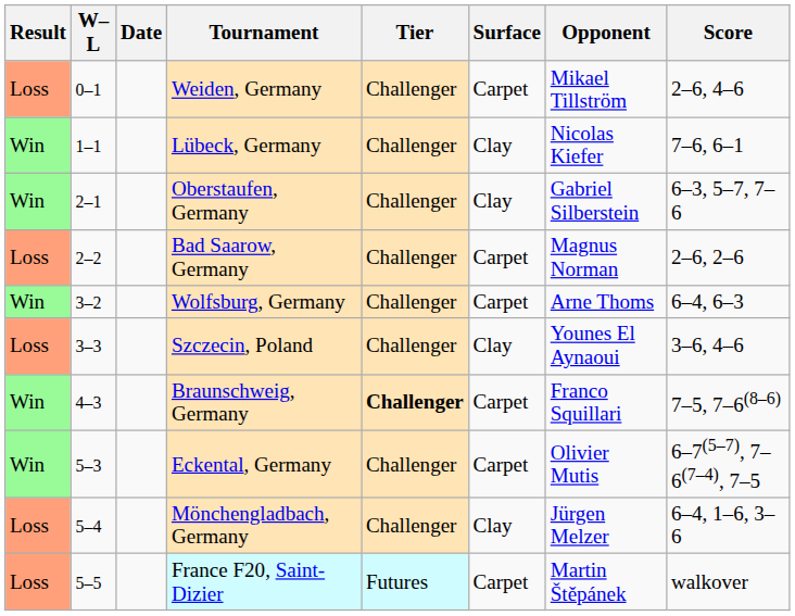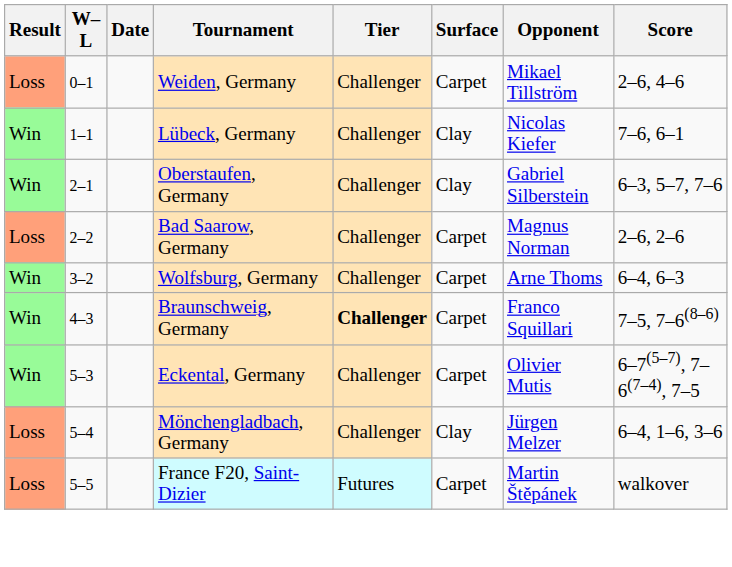 <table class="sortable wikitable">
 <tr>
 <th>Result</th>
 <th class="unsortable">W–L</th>
 <th>Date</th>
 <th>Tournament</th>
 <th>Tier</th>
 <th>Surface</th>
 <th>Opponent</th>
 <th class="unsortable">Score</th>
 </tr>
 <tr>
 <td style="background:#ffa07a;">Loss</td>
 <td><small>0–1</small></td>
 <td></td>
 <td style="background:moccasin;"><a href='#'>Weiden</a>, Germany</td>
 <td style="background:moccasin;">Challenger</td>
 <td>Carpet</td>
 <td> <a href='#'>Mikael Tillström</a></td>
 <td>2–6, 4–6</td>
 </tr>
 <tr>
 <td style="background:#98fb98;">Win</td>
 <td><small>1–1</small></td>
 <td></td>
 <td style="background:moccasin;"><a href='#'>Lübeck</a>, Germany</td>
 <td style="background:moccasin;">Challenger</td>
 <td>Clay</td>
 <td> <a href='#'>Nicolas Kiefer</a></td>
 <td>7–6, 6–1</td>
 </tr>
 <tr>
 <td style="background:#98fb98;">Win</td>
 <td><small>2–1</small></td>
 <td></td>
 <td style="background:moccasin;"><a href='#'>Oberstaufen</a>, Germany</td>
 <td style="background:moccasin;">Challenger</td>
 <td>Clay</td>
 <td> <a href='#'>Gabriel Silberstein</a></td>
 <td>6–3, 5–7, 7–6</td>
 </tr>
 <tr>
 <td style="background:#ffa07a;">Loss</td>
 <td><small>2–2</small></td>
 <td></td>
 <td style="background:moccasin;"><a href='#'>Bad Saarow</a>, Germany</td>
 <td style="background:moccasin;">Challenger</td>
 <td>Carpet</td>
 <td> <a href='#'>Magnus Norman</a></td>
 <td>2–6, 2–6</td>
 </tr>
 <tr>
 <td style="background:#98fb98;">Win</td>
 <td><small>3–2</small></td>
 <td></td>
 <td style="background:moccasin;"><a href='#'>Wolfsburg</a>, Germany</td>
 <td style="background:moccasin;">Challenger</td>
 <td>Carpet</td>
 <td> <a href='#'>Arne Thoms</a></td>
 <td>6–4, 6–3</td>
 </tr>
 <tr>
-<td style="background:#ffa07a;">Loss</td>
-<td><small>3–3</small></td>
-<td></td>
-<td style="background:moccasin;"><a href='#'>Szczecin</a>, Poland</td>
-<td style="background:moccasin;">Challenger</td>
-<td>Clay</td>
-<td> <a href='#'>Younes El Aynaoui</a></td>
-<td>3–6, 4–6</td>
-</tr>
-<tr>
 <td style="background:#98fb98;">Win</td>
 <td><small>4–3</small></td>
 <td></td>
 <td style="background:moccasin;"><a href='#'>Braunschweig</a>, Germany</td>
 <td style="background:moccasin;"><strong>Challenger</strong></td>
 <td>Carpet</td>
 <td> <a href='#'>Franco Squillari</a></td>
 <td>7–5, 7–6<sup>(8–6)</sup></td>
 </tr>
 <tr>
 <td style="background:#98fb98;">Win</td>
 <td><small>5–3</small></td>
 <td></td>
 <td style="background:moccasin;"><a href='#'>Eckental</a>, Germany</td>
 <td style="background:moccasin;">Challenger</td>
 <td>Carpet</td>
 <td> <a href='#'>Olivier Mutis</a></td>
 <td>6–7<sup>(5–7)</sup>, 7–6<sup>(7–4)</sup>, 7–5</td>
 </tr>
 <tr>
 <td style="background:#ffa07a;">Loss</td>
 <td><small>5–4</small></td>
 <td></td>
 <td style="background:moccasin;"><a href='#'>Mönchengladbach</a>, Germany</td>
 <td style="background:moccasin;">Challenger</td>
 <td>Clay</td>
 <td> <a href='#'>Jürgen Melzer</a></td>
 <td>6–4, 1–6, 3–6</td>
 </tr>
 <tr>
 <td style="background:#ffa07a;">Loss</td>
 <td><small>5–5</small></td>
 <td></td>
 <td style="background:#cffcff;">France F20, <a href='#'>Saint-Dizier</a></td>
 <td style="background:#cffcff;">Futures</td>
 <td>Carpet</td>
 <td> <a href='#'>Martin Štěpánek</a></td>
 <td>walkover</td>
 </tr>
 </table>
